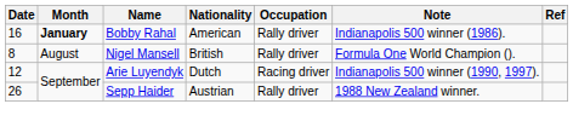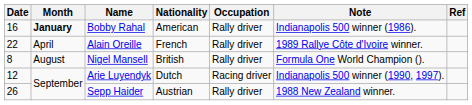 <table class="wikitable" style="font-size:85%;">
 <tr>
 <th>Date</th>
 <th>Month</th>
 <th>Name</th>
 <th>Nationality</th>
 <th>Occupation</th>
 <th>Note</th>
 <th>Ref</th>
 </tr>
 <tr>
 <td>16</td>
 <td><strong>January</strong></td>
 <td><a href='#'>Bobby Rahal</a></td>
 <td>American</td>
 <td>Rally driver</td>
 <td><a href='#'>Indianapolis 500</a> winner (<a href='#'>1986</a>).</td>
+<td></td>
+</tr>
+<tr>
+<td>22</td>
+<td>April</td>
+<td><a href='#'>Alain Oreille</a></td>
+<td>French</td>
+<td>Rally driver</td>
+<td><a href='#'>1989 Rallye Côte d'Ivoire</a> winner.</td>
 <td></td>
 </tr>
 <tr>
 <td>8</td>
 <td>August</td>
 <td><a href='#'>Nigel Mansell</a></td>
 <td>British</td>
 <td>Rally driver</td>
 <td><a href='#'>Formula One</a> World Champion ().</td>
 <td></td>
 </tr>
 <tr>
 <td>12</td>
 <td rowspan=2>September</td>
 <td><a href='#'>Arie Luyendyk</a></td>
 <td>Dutch</td>
 <td>Racing driver</td>
 <td><a href='#'>Indianapolis 500</a> winner (<a href='#'>1990</a>, <a href='#'>1997</a>).</td>
 <td></td>
 </tr>
 <tr>
 <td>26</td>
 <td><a href='#'>Sepp Haider</a></td>
 <td>Austrian</td>
 <td>Rally driver</td>
 <td><a href='#'>1988 New Zealand</a> winner.</td>
 <td></td>
 </tr>
 </table>
